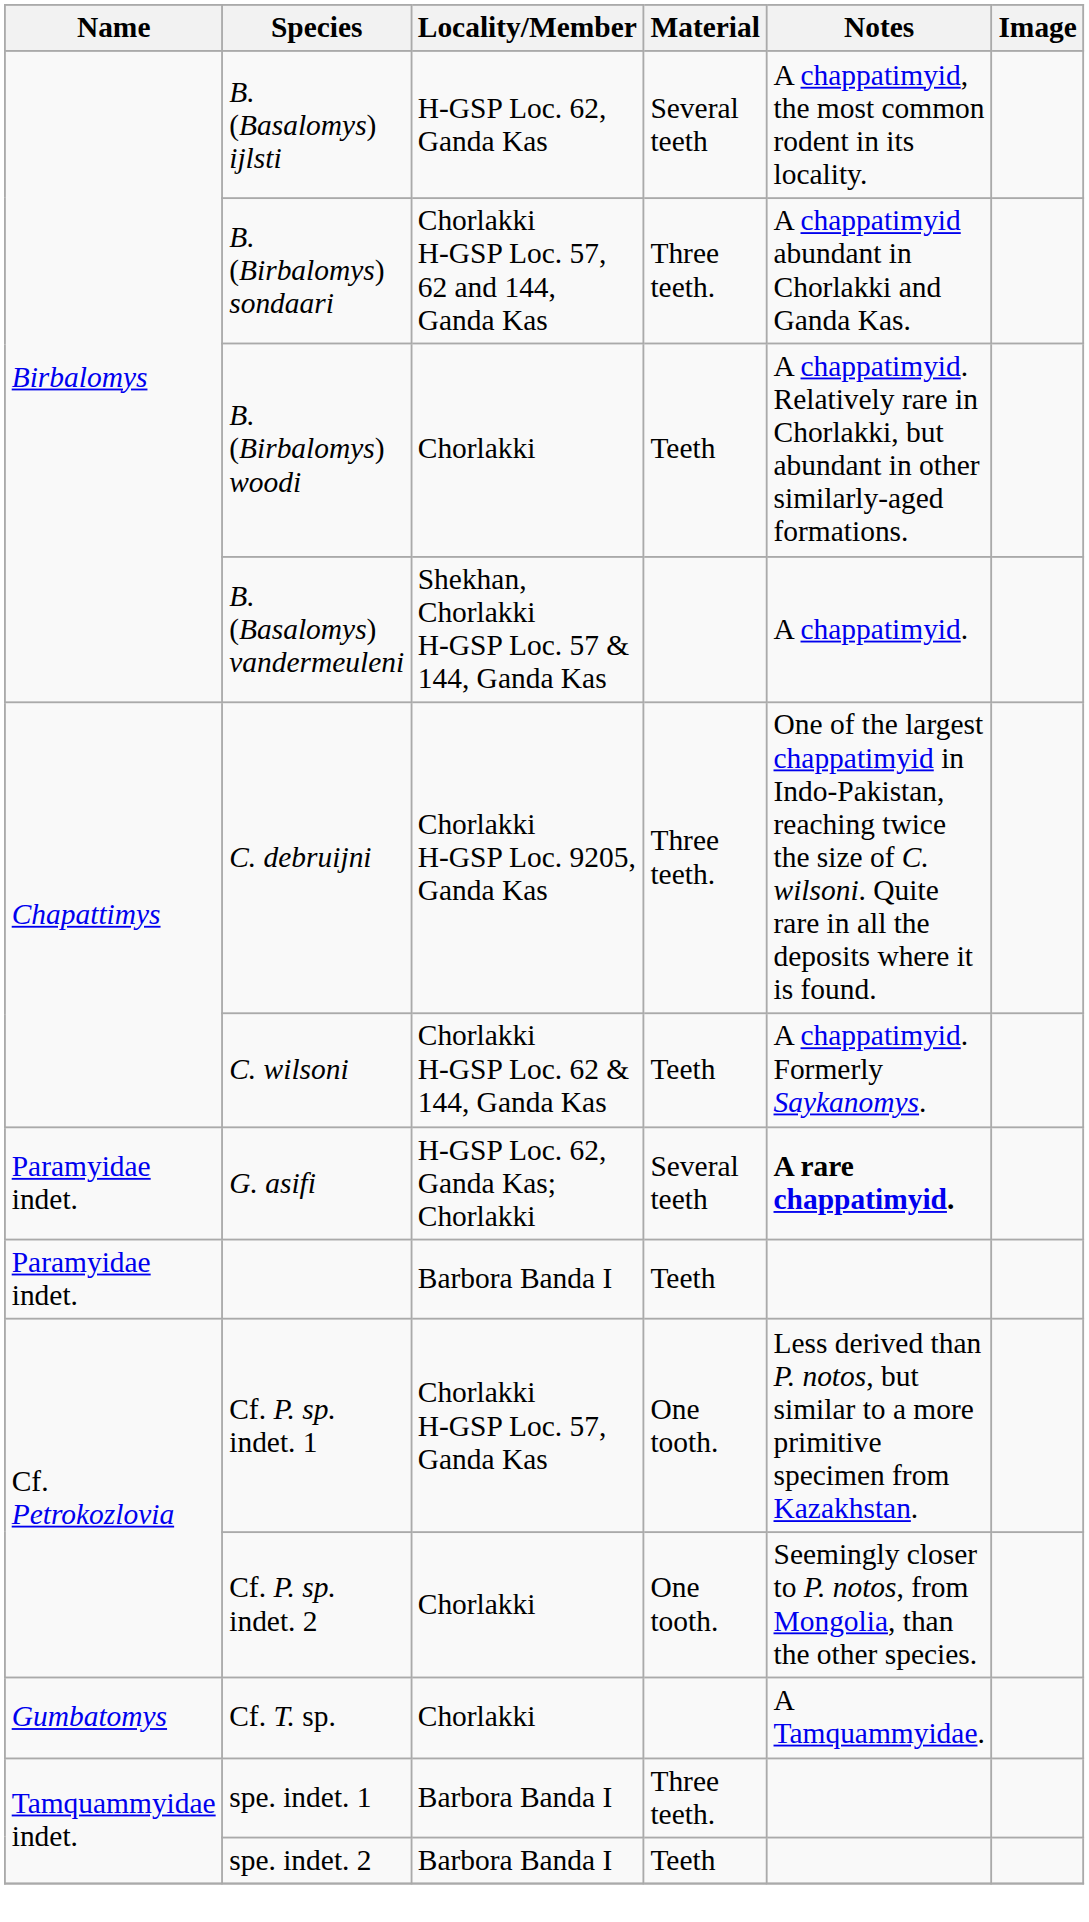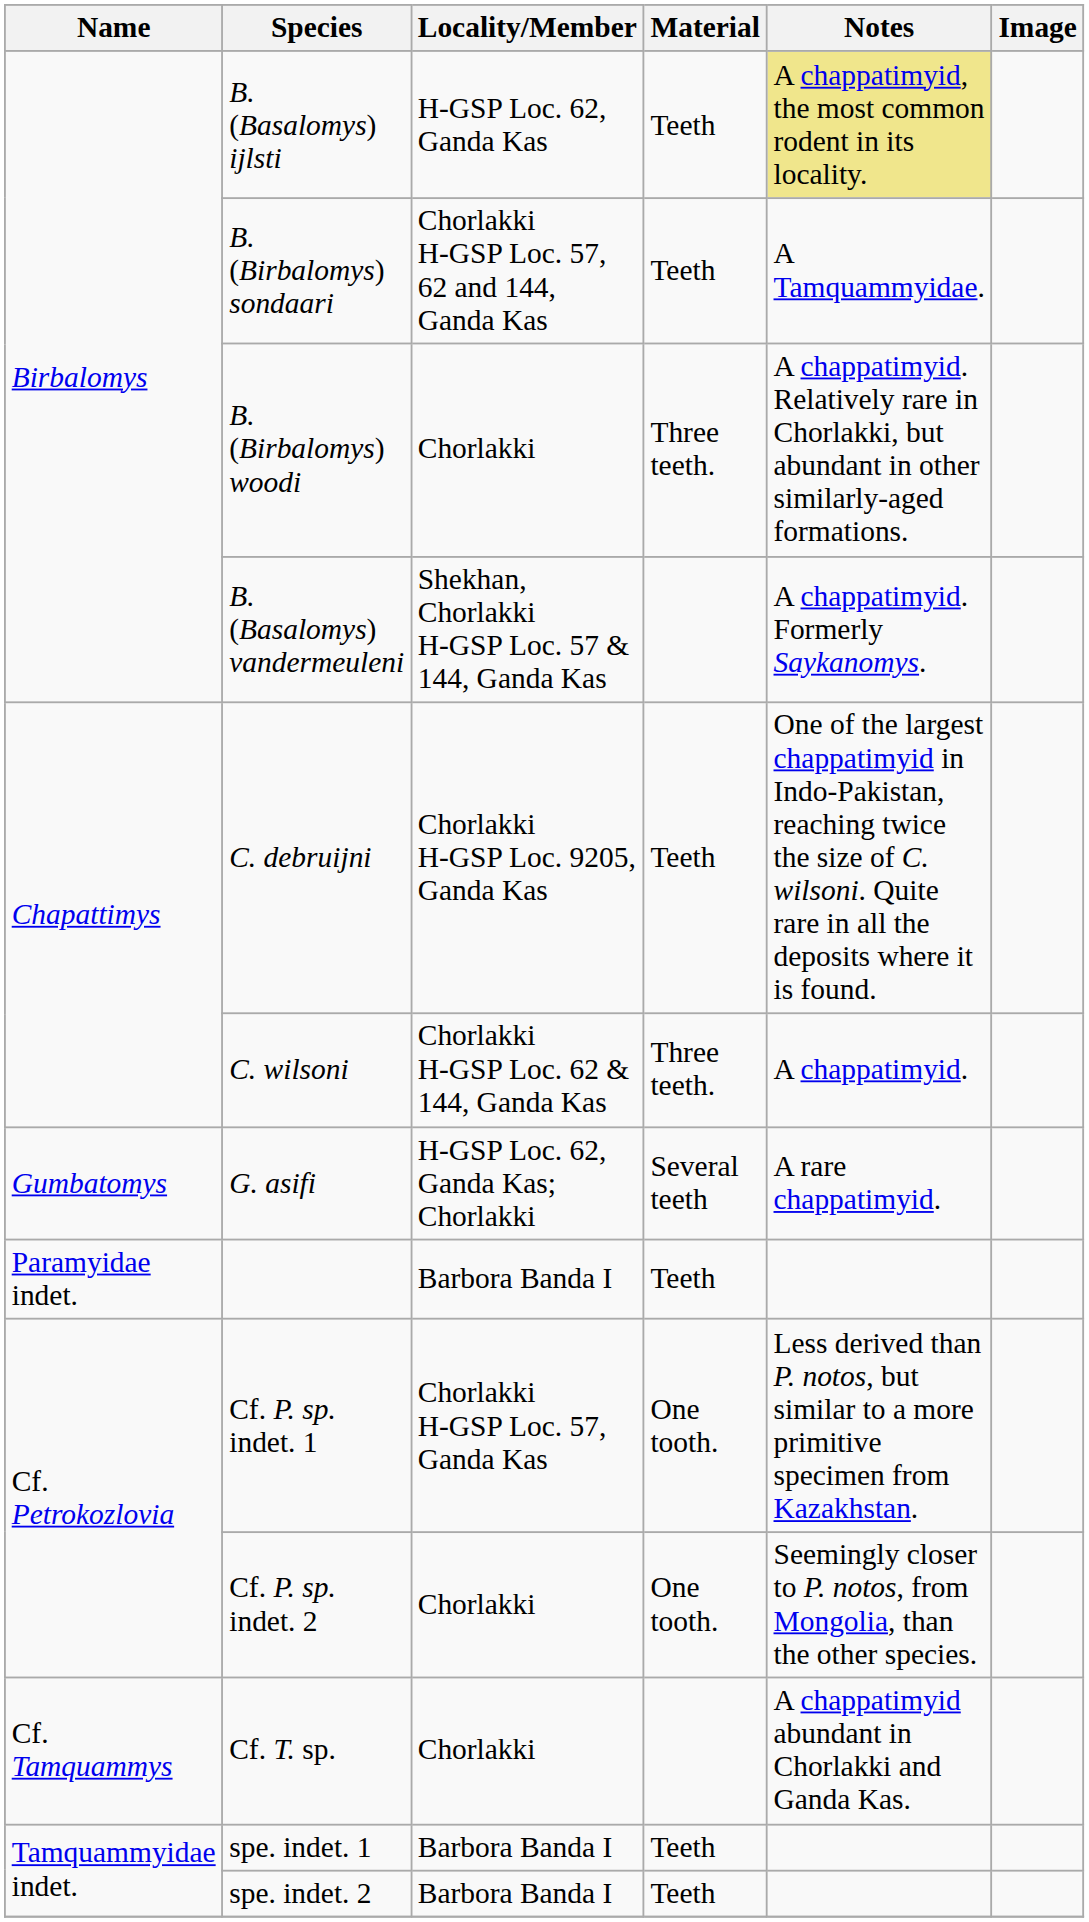 <table class="wikitable" align="center" width="75%">
 <tr>
 <th>Name</th>
 <th>Species</th>
 <th>Locality/Member</th>
 <th>Material</th>
 <th>Notes</th>
 <th>Image</th>
 </tr>
 <tr>
 <td rowspan=4><em><a href='#'>Birbalomys</a></em></td>
 <td><em>B.</em> (<em>Basalomys</em>) <em>ijlsti</em></td>
 <td>H-GSP Loc. 62, Ganda Kas</td>
-<td>Several teeth</td>
-<td>A <a href='#'>chappatimyid</a>, the most common rodent in its locality.</td>
+<td>Teeth</td>
+<td style="background: khaki;">A <a href='#'>chappatimyid</a>, the most common rodent in its locality.</td>
 <td></td>
 </tr>
 <tr>
 <td><em>B.</em> (<em>Birbalomys</em>) <em>sondaari</em></td>
 <td>Chorlakki<br>H-GSP Loc. 57, 62 and 144, Ganda Kas</td>
-<td>Three teeth.</td>
-<td>A <a href='#'>chappatimyid</a> abundant in Chorlakki and Ganda Kas.</td>
+<td>Teeth</td>
+<td>A <a href='#'>Tamquammyidae</a>.</td>
 <td></td>
 </tr>
 <tr>
 <td><em>B.</em> (<em>Birbalomys</em>) <em>woodi</em></td>
 <td>Chorlakki</td>
-<td>Teeth</td>
+<td>Three teeth.</td>
 <td>A <a href='#'>chappatimyid</a>. Relatively rare in Chorlakki, but abundant in other similarly-aged formations.</td>
 <td></td>
 </tr>
 <tr>
 <td><em>B.</em> (<em>Basalomys</em>) <em>vandermeuleni</em></td>
 <td>Shekhan, Chorlakki<br>H-GSP Loc. 57 & 144, Ganda Kas</td>
 <td></td>
-<td>A <a href='#'>chappatimyid</a>.</td>
+<td>A <a href='#'>chappatimyid</a>. Formerly <em><a href='#'>Saykanomys</a></em>.</td>
 <td></td>
 </tr>
 <tr>
 <td rowspan=2><em><a href='#'>Chapattimys</a></em></td>
 <td><em>C. debruijni</em></td>
 <td>Chorlakki<br>H-GSP Loc. 9205, Ganda Kas</td>
-<td>Three teeth.</td>
+<td>Teeth</td>
 <td>One of the largest <a href='#'>chappatimyid</a> in Indo-Pakistan, reaching twice the size of <em>C. wilsoni</em>. Quite rare in all the deposits where it is found.</td>
 <td></td>
 </tr>
 <tr>
 <td><em>C. wilsoni</em></td>
 <td>Chorlakki<br>H-GSP Loc. 62 & 144, Ganda Kas</td>
-<td>Teeth</td>
-<td>A <a href='#'>chappatimyid</a>. Formerly <em><a href='#'>Saykanomys</a></em>.</td>
+<td>Three teeth.</td>
+<td>A <a href='#'>chappatimyid</a>.</td>
 <td></td>
 </tr>
 <tr>
-<td><a href='#'>Paramyidae</a> indet.</td>
+<td><em><a href='#'>Gumbatomys</a></em></td>
 <td><em>G. asifi</em></td>
 <td>H-GSP Loc. 62, Ganda Kas; Chorlakki</td>
 <td>Several teeth</td>
-<td><strong>A rare <a href='#'>chappatimyid</a>.</strong></td>
+<td>A rare <a href='#'>chappatimyid</a>.</td>
 <td></td>
 </tr>
 <tr>
 <td><a href='#'>Paramyidae</a> indet.</td>
 <td></td>
 <td>Barbora Banda I</td>
 <td>Teeth</td>
 <td></td>
 <td></td>
 </tr>
 <tr>
 <td rowspan=2>Cf. <em><a href='#'>Petrokozlovia</a></em></td>
 <td>Cf. <em>P. sp.</em> indet. 1</td>
 <td>Chorlakki<br>H-GSP Loc. 57, Ganda Kas</td>
 <td>One tooth.</td>
 <td>Less derived than <em>P. notos</em>, but similar to a more primitive specimen from <a href='#'>Kazakhstan</a>.</td>
 <td></td>
 </tr>
 <tr>
 <td>Cf. <em>P. sp.</em> indet. 2</td>
 <td>Chorlakki</td>
 <td>One tooth.</td>
 <td>Seemingly closer to <em>P. notos</em>, from <a href='#'>Mongolia</a>, than the other species.</td>
 <td></td>
 </tr>
 <tr>
-<td><em><a href='#'>Gumbatomys</a></em></td>
+<td>Cf. <em><a href='#'>Tamquammys</a></em></td>
 <td>Cf. <em>T.</em> sp.</td>
 <td>Chorlakki</td>
 <td></td>
-<td>A <a href='#'>Tamquammyidae</a>.</td>
+<td>A <a href='#'>chappatimyid</a> abundant in Chorlakki and Ganda Kas.</td>
 <td></td>
 </tr>
 <tr>
 <td rowspan=2><a href='#'>Tamquammyidae</a> indet.</td>
 <td>spe. indet. 1</td>
 <td>Barbora Banda I</td>
-<td>Three teeth.</td>
+<td>Teeth</td>
 <td></td>
 <td></td>
 </tr>
 <tr>
 <td>spe. indet. 2</td>
 <td>Barbora Banda I</td>
 <td>Teeth</td>
 <td></td>
 <td></td>
 </tr>
 <tr>
 </tr>
 </table>
